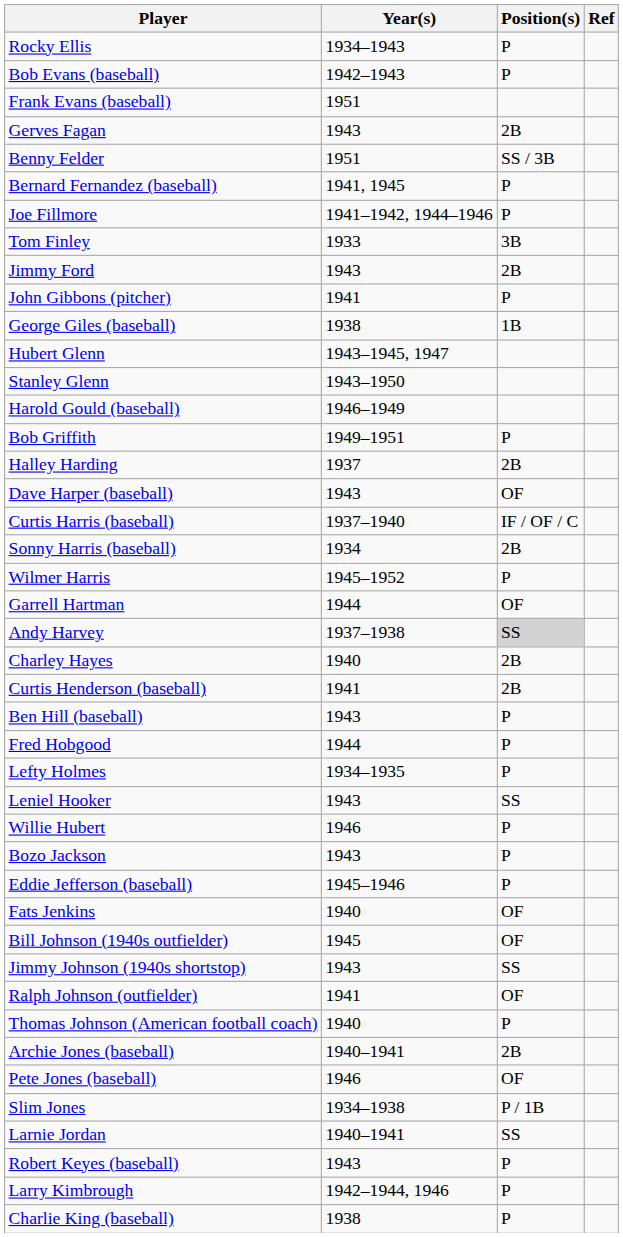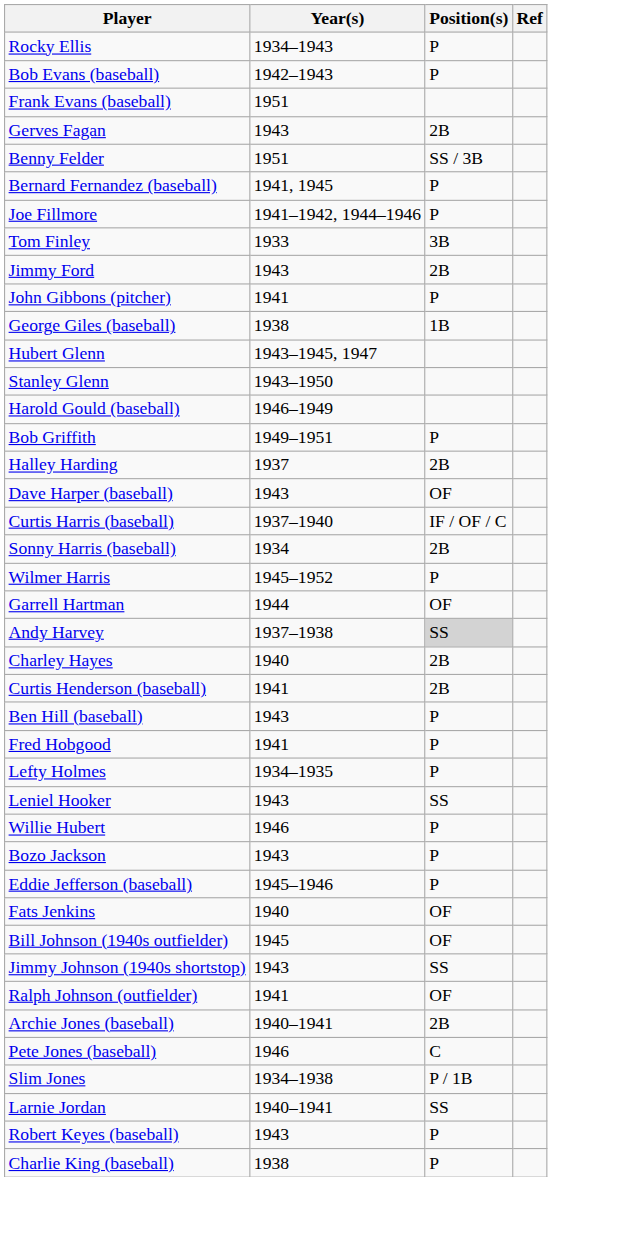 <table class="wikitable">
 <tr>
 <th>Player</th>
 <th>Year(s)</th>
 <th>Position(s)</th>
 <th>Ref</th>
 </tr>
 <tr>
 <td><a href='#'>Rocky Ellis</a></td>
 <td>1934–1943</td>
 <td>P</td>
 <td></td>
 </tr>
 <tr>
 <td><a href='#'>Bob Evans (baseball)</a></td>
 <td>1942–1943</td>
 <td>P</td>
 <td></td>
 </tr>
 <tr>
 <td><a href='#'>Frank Evans (baseball)</a></td>
 <td>1951</td>
 <td></td>
 <td></td>
 </tr>
 <tr>
 <td><a href='#'>Gerves Fagan</a></td>
 <td>1943</td>
 <td>2B</td>
 <td></td>
 </tr>
 <tr>
 <td><a href='#'>Benny Felder</a></td>
 <td>1951</td>
 <td>SS / 3B</td>
 <td></td>
 </tr>
 <tr>
 <td><a href='#'>Bernard Fernandez (baseball)</a></td>
 <td>1941, 1945</td>
 <td>P</td>
 <td></td>
 </tr>
 <tr>
 <td><a href='#'>Joe Fillmore</a></td>
 <td>1941–1942, 1944–1946</td>
 <td>P</td>
 <td></td>
 </tr>
 <tr>
 <td><a href='#'>Tom Finley</a></td>
 <td>1933</td>
 <td>3B</td>
 <td></td>
 </tr>
 <tr>
 <td><a href='#'>Jimmy Ford</a></td>
 <td>1943</td>
 <td>2B</td>
 <td></td>
 </tr>
 <tr>
 <td><a href='#'>John Gibbons (pitcher)</a></td>
 <td>1941</td>
 <td>P</td>
 <td></td>
 </tr>
 <tr>
 <td><a href='#'>George Giles (baseball)</a></td>
 <td>1938</td>
 <td>1B</td>
 <td></td>
 </tr>
 <tr>
 <td><a href='#'>Hubert Glenn</a></td>
 <td>1943–1945, 1947</td>
 <td></td>
 <td></td>
 </tr>
 <tr>
 <td><a href='#'>Stanley Glenn</a></td>
 <td>1943–1950</td>
 <td></td>
 <td></td>
 </tr>
 <tr>
 <td><a href='#'>Harold Gould (baseball)</a></td>
 <td>1946–1949</td>
 <td></td>
 <td></td>
 </tr>
 <tr>
 <td><a href='#'>Bob Griffith</a></td>
 <td>1949–1951</td>
 <td>P</td>
 <td></td>
 </tr>
 <tr>
 <td><a href='#'>Halley Harding</a></td>
 <td>1937</td>
 <td>2B</td>
 <td></td>
 </tr>
 <tr>
 <td><a href='#'>Dave Harper (baseball)</a></td>
 <td>1943</td>
 <td>OF</td>
 <td></td>
 </tr>
 <tr>
 <td><a href='#'>Curtis Harris (baseball)</a></td>
 <td>1937–1940</td>
 <td>IF / OF / C</td>
 <td></td>
 </tr>
 <tr>
 <td><a href='#'>Sonny Harris (baseball)</a></td>
 <td>1934</td>
 <td>2B</td>
 <td></td>
 </tr>
 <tr>
 <td><a href='#'>Wilmer Harris</a></td>
 <td>1945–1952</td>
 <td>P</td>
 <td></td>
 </tr>
 <tr>
 <td><a href='#'>Garrell Hartman</a></td>
 <td>1944</td>
 <td>OF</td>
 <td></td>
 </tr>
 <tr>
 <td><a href='#'>Andy Harvey</a></td>
 <td>1937–1938</td>
 <td style="background: lightgrey;">SS</td>
 <td></td>
 </tr>
 <tr>
 <td><a href='#'>Charley Hayes</a></td>
 <td>1940</td>
 <td>2B</td>
 <td></td>
 </tr>
 <tr>
 <td><a href='#'>Curtis Henderson (baseball)</a></td>
 <td>1941</td>
 <td>2B</td>
 <td></td>
 </tr>
 <tr>
 <td><a href='#'>Ben Hill (baseball)</a></td>
 <td>1943</td>
 <td>P</td>
 <td></td>
 </tr>
 <tr>
 <td><a href='#'>Fred Hobgood</a></td>
-<td>1944</td>
+<td>1941</td>
 <td>P</td>
 <td></td>
 </tr>
 <tr>
 <td><a href='#'>Lefty Holmes</a></td>
 <td>1934–1935</td>
 <td>P</td>
 <td></td>
 </tr>
 <tr>
 <td><a href='#'>Leniel Hooker</a></td>
 <td>1943</td>
 <td>SS</td>
 <td></td>
 </tr>
 <tr>
 <td><a href='#'>Willie Hubert</a></td>
 <td>1946</td>
 <td>P</td>
 <td></td>
 </tr>
 <tr>
 <td><a href='#'>Bozo Jackson</a></td>
 <td>1943</td>
 <td>P</td>
 <td></td>
 </tr>
 <tr>
 <td><a href='#'>Eddie Jefferson (baseball)</a></td>
 <td>1945–1946</td>
 <td>P</td>
 <td></td>
 </tr>
 <tr>
 <td><a href='#'>Fats Jenkins</a></td>
 <td>1940</td>
 <td>OF</td>
 <td></td>
 </tr>
 <tr>
 <td><a href='#'>Bill Johnson (1940s outfielder)</a></td>
 <td>1945</td>
 <td>OF</td>
 <td></td>
 </tr>
 <tr>
 <td><a href='#'>Jimmy Johnson (1940s shortstop)</a></td>
 <td>1943</td>
 <td>SS</td>
 <td></td>
 </tr>
 <tr>
 <td><a href='#'>Ralph Johnson (outfielder)</a></td>
 <td>1941</td>
 <td>OF</td>
 <td></td>
 </tr>
 <tr>
-<td><a href='#'>Thomas Johnson (American football coach)</a></td>
-<td>1940</td>
-<td>P</td>
-<td></td>
-</tr>
-<tr>
 <td><a href='#'>Archie Jones (baseball)</a></td>
 <td>1940–1941</td>
 <td>2B</td>
 <td></td>
 </tr>
 <tr>
 <td><a href='#'>Pete Jones (baseball)</a></td>
 <td>1946</td>
-<td>OF</td>
+<td>C</td>
 <td></td>
 </tr>
 <tr>
 <td><a href='#'>Slim Jones</a></td>
 <td>1934–1938</td>
 <td>P / 1B</td>
 <td></td>
 </tr>
 <tr>
 <td><a href='#'>Larnie Jordan</a></td>
 <td>1940–1941</td>
 <td>SS</td>
 <td></td>
 </tr>
 <tr>
 <td><a href='#'>Robert Keyes (baseball)</a></td>
 <td>1943</td>
 <td>P</td>
 <td></td>
 </tr>
 <tr>
-<td><a href='#'>Larry Kimbrough</a></td>
-<td>1942–1944, 1946</td>
-<td>P</td>
-<td></td>
-</tr>
-<tr>
 <td><a href='#'>Charlie King (baseball)</a></td>
 <td>1938</td>
 <td>P</td>
 <td></td>
 </tr>
 </table>
